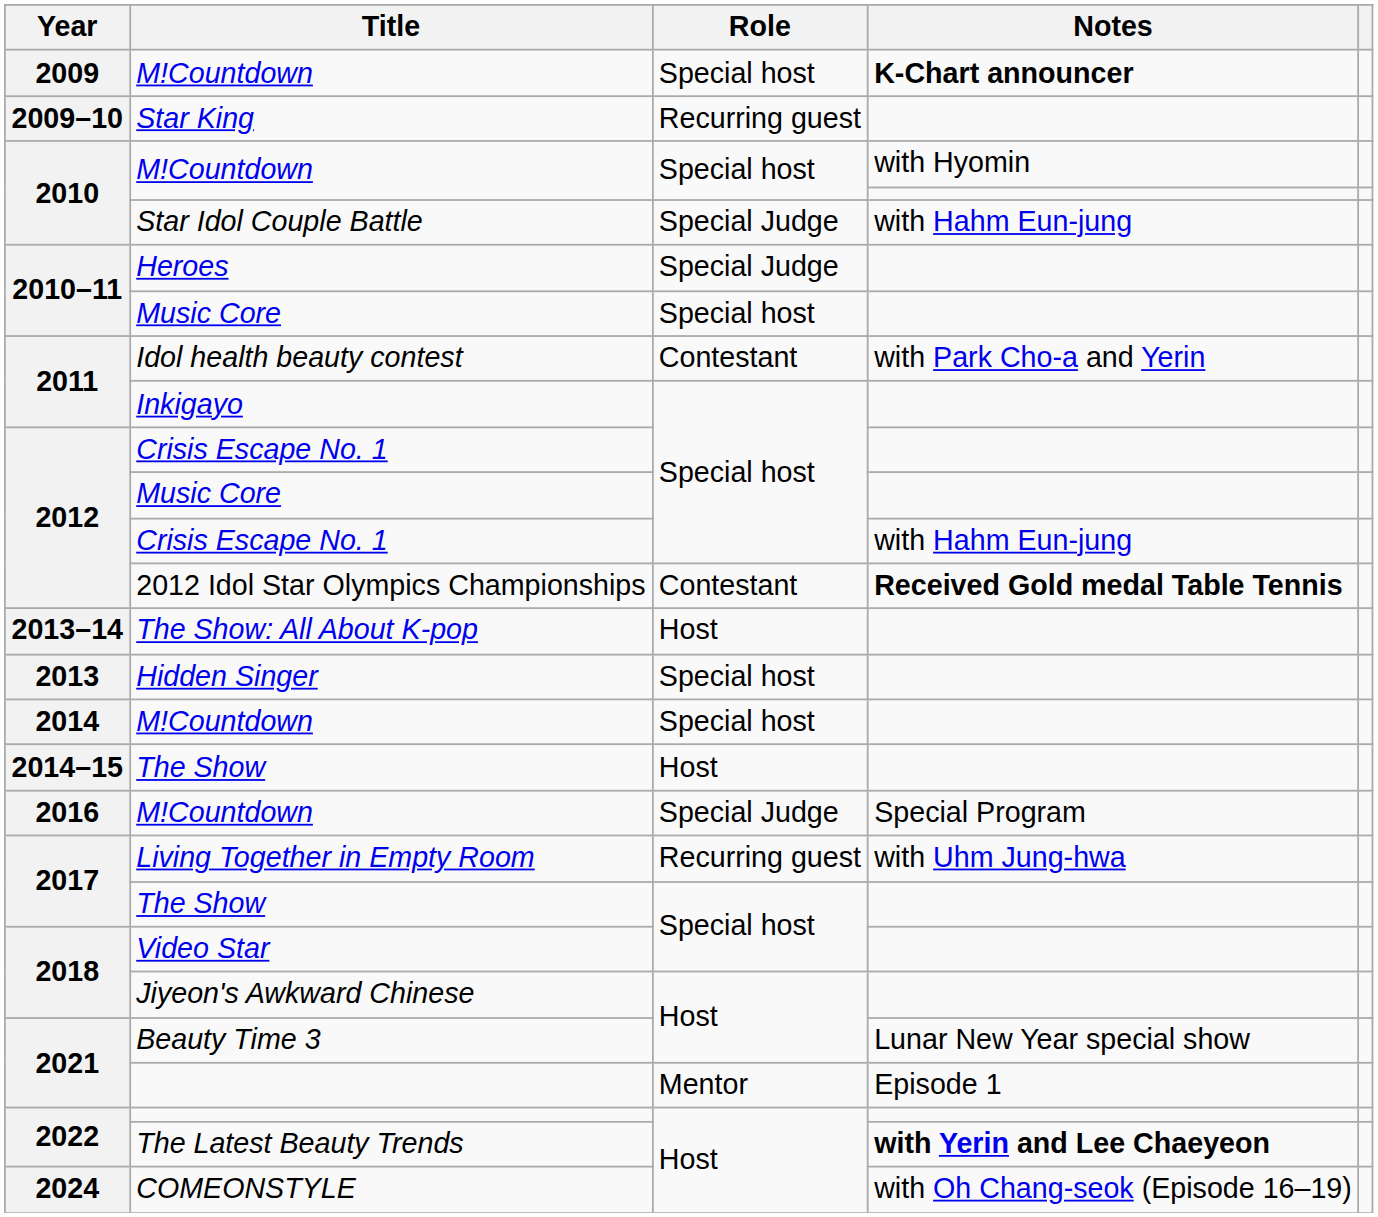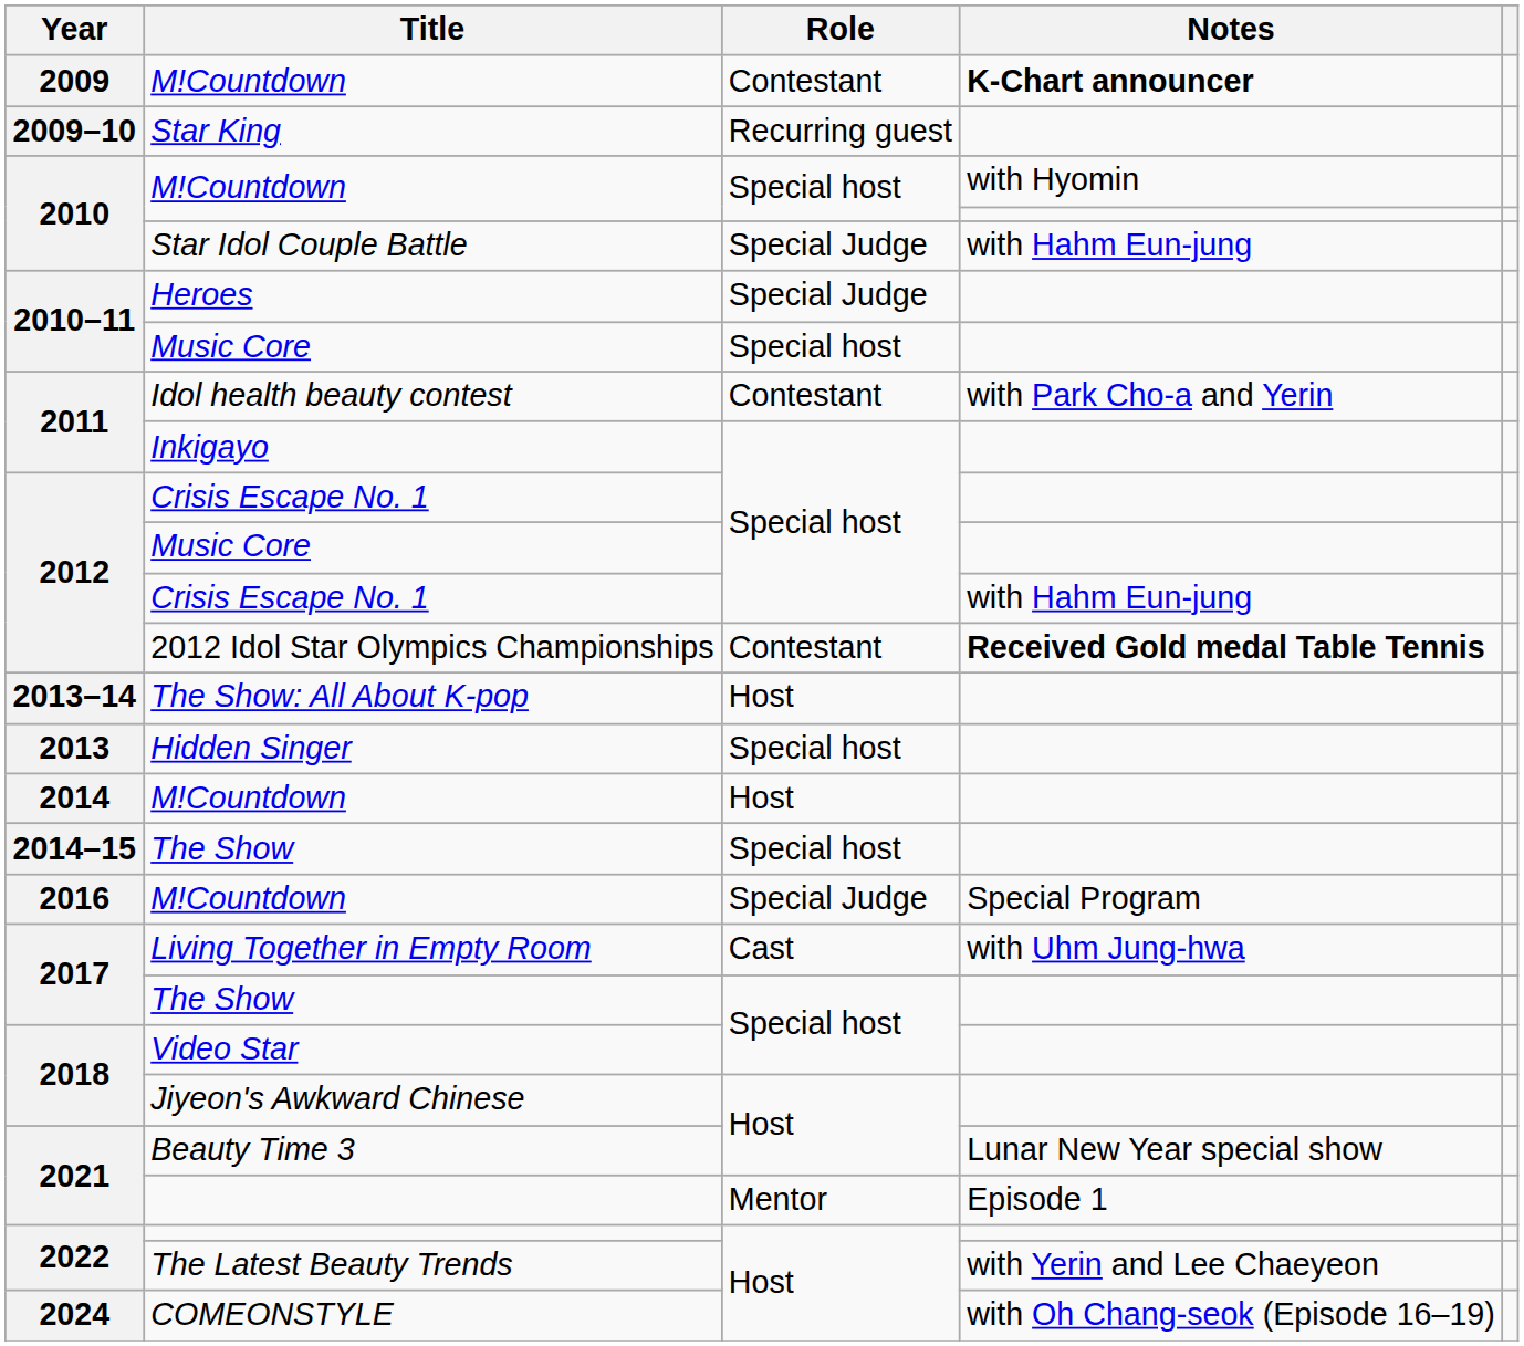 <table class="wikitable plainrowheaders">
 <tr>
 <th scope="col">Year</th>
 <th scope="col">Title</th>
 <th scope="col">Role</th>
 <th scope="col">Notes</th>
 <th scope="col" class="unsortable"></th>
 </tr>
 <tr>
 <th scope="row">2009</th>
 <td><a href='#'><em>M!Countdown</em></a></td>
-<td>Special host</td>
+<td>Contestant</td>
 <td><strong>K-Chart announcer</strong></td>
 <td style="text-align:center"></td>
 </tr>
 <tr>
 <th scope="row">2009–10</th>
 <td><a href='#'><em>Star King</em></a></td>
 <td>Recurring guest</td>
 <td></td>
 <td style="text-align:center"></td>
 </tr>
 <tr>
 <th rowspan="3" scope="row">2010</th>
 <td rowspan="2"><a href='#'><em>M!Countdown</em></a></td>
 <td rowspan="2">Special host</td>
 <td>with Hyomin</td>
 <td style="text-align:center"></td>
 </tr>
 <tr>
 <td></td>
 <td style="text-align:center"></td>
 </tr>
 <tr>
 <td><em>Star Idol Couple Battle</em></td>
 <td>Special Judge</td>
 <td>with <a href='#'>Hahm Eun-jung</a></td>
 <td style="text-align:center"></td>
 </tr>
 <tr>
 <th rowspan="2" scope="row">2010–11</th>
 <td><em><a href='#'>Heroes</a></em></td>
 <td>Special Judge</td>
 <td></td>
 <td style="text-align:center"></td>
 </tr>
 <tr>
 <td><em><a href='#'>Music Core</a></em></td>
 <td>Special host</td>
 <td></td>
 <td style="text-align:center"></td>
 </tr>
 <tr>
 <th rowspan="2" scope="row">2011</th>
 <td><em>Idol health beauty contest</em></td>
 <td>Contestant</td>
 <td>with <a href='#'>Park Cho-a</a> and <a href='#'>Yerin</a></td>
 <td style="text-align:center"></td>
 </tr>
 <tr>
 <td><em><a href='#'>Inkigayo</a></em></td>
 <td rowspan="4">Special host</td>
 <td></td>
 <td style="text-align:center"></td>
 </tr>
 <tr>
 <th rowspan="4" scope="row">2012</th>
 <td><em><a href='#'>Crisis Escape No. 1</a></em></td>
 <td></td>
 <td style="text-align:center"></td>
 </tr>
 <tr>
 <td><em><a href='#'>Music Core</a></em></td>
 <td></td>
 <td style="text-align:center"></td>
 </tr>
 <tr>
 <td><em><a href='#'>Crisis Escape No. 1</a></em></td>
 <td>with <a href='#'>Hahm Eun-jung</a></td>
 <td style="text-align:center"></td>
 </tr>
 <tr>
 <td>2012 Idol Star Olympics Championships</td>
 <td>Contestant</td>
 <td><strong>Received Gold medal Table Tennis</strong></td>
 <td></td>
 </tr>
 <tr>
 <th scope="row">2013–14</th>
 <td><em><a href='#'>The Show: All About K-pop</a></em></td>
 <td>Host</td>
 <td></td>
 <td style="text-align:center"></td>
 </tr>
 <tr>
 <th scope="row">2013</th>
 <td><a href='#'><em>Hidden Singer</em></a></td>
 <td>Special host</td>
 <td></td>
 <td style="text-align:center"></td>
 </tr>
 <tr>
 <th scope="row">2014</th>
 <td><a href='#'><em>M!Countdown</em></a></td>
-<td>Special host</td>
+<td>Host</td>
 <td></td>
 <td style="text-align:center"></td>
 </tr>
 <tr>
 <th scope="row">2014–15</th>
 <td><em><a href='#'>The Show</a></em></td>
-<td>Host</td>
+<td>Special host</td>
 <td></td>
 <td style="text-align:center"></td>
 </tr>
 <tr>
 <th scope="row">2016</th>
 <td><a href='#'><em>M!Countdown</em></a></td>
 <td>Special Judge</td>
 <td>Special Program</td>
 <td style="text-align:center"></td>
 </tr>
 <tr>
 <th rowspan="2" scope="row">2017</th>
 <td><em><a href='#'>Living Together in Empty Room</a></em></td>
-<td>Recurring guest</td>
+<td>Cast</td>
 <td>with <a href='#'>Uhm Jung-hwa</a></td>
 <td style="text-align:center"></td>
 </tr>
 <tr>
 <td><em><a href='#'>The Show</a></em></td>
 <td rowspan="2">Special host</td>
 <td></td>
 <td style="text-align:center"></td>
 </tr>
 <tr>
 <th rowspan="2" scope="row">2018</th>
 <td><em><a href='#'>Video Star</a></em></td>
 <td></td>
 <td style="text-align:center"></td>
 </tr>
 <tr>
 <td><em>Jiyeon's Awkward Chinese</em></td>
 <td rowspan="2">Host</td>
 <td></td>
 <td style="text-align:center"></td>
 </tr>
 <tr>
 <th rowspan="2" scope="row">2021</th>
 <td><em>Beauty Time 3</em></td>
 <td>Lunar New Year special show</td>
 <td style="text-align:center"></td>
 </tr>
 <tr>
 <td><em></em></td>
 <td>Mentor</td>
 <td>Episode 1</td>
 <td style="text-align:center"></td>
 </tr>
 <tr>
 <th rowspan="2" scope="row">2022</th>
 <td><em></em></td>
 <td rowspan="3">Host</td>
 <td></td>
 <td style="text-align:center"></td>
 </tr>
 <tr>
 <td><em>The Latest Beauty Trends</em></td>
-<td><strong>with <a href='#'>Yerin</a> and Lee Chaeyeon</strong></td>
+<td>with <a href='#'>Yerin</a> and Lee Chaeyeon</td>
 <td style="text-align:center"></td>
 </tr>
 <tr>
 <th scope="row">2024</th>
 <td><em>COMEONSTYLE</em></td>
 <td>with <a href='#'>Oh Chang-seok</a> (Episode 16–19)</td>
 <td style="text-align:center"></td>
 </tr>
 </table>
